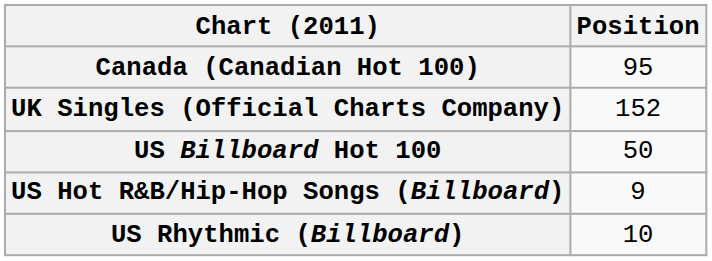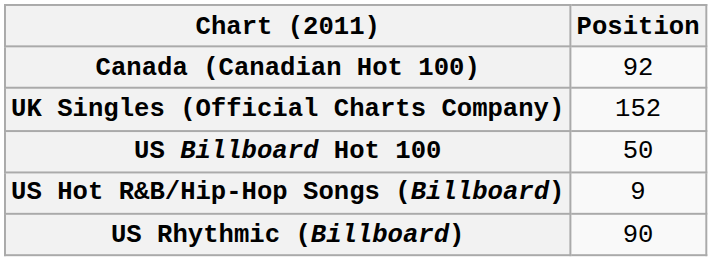 <table class="wikitable plainrowheaders sortable">
 <tr>
 <th scope="col">Chart (2011)</th>
 <th scope="col">Position</th>
 </tr>
 <tr>
 <th scope="row">Canada (Canadian Hot 100)</th>
-<td style="text-align:center;">95</td>
+<td style="text-align:center;">92</td>
 </tr>
 <tr>
 <th scope="row">UK Singles (Official Charts Company)</th>
 <td style="text-align:center;">152</td>
 </tr>
 <tr>
 <th scope="row">US <em>Billboard</em> Hot 100</th>
 <td align="center">50</td>
 </tr>
 <tr>
 <th scope="row">US Hot R&B/Hip-Hop Songs (<em>Billboard</em>)</th>
 <td style="text-align:center;">9</td>
 </tr>
 <tr>
 <th scope="row">US Rhythmic (<em>Billboard</em>)</th>
-<td style="text-align:center;">10</td>
+<td style="text-align:center;">90</td>
 </tr>
 </table>
